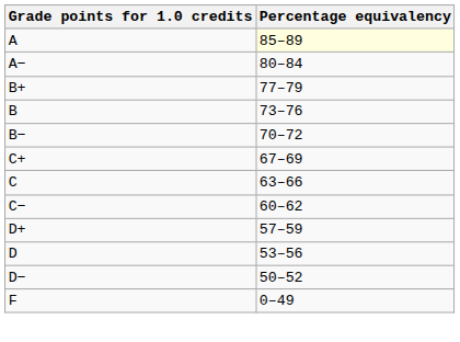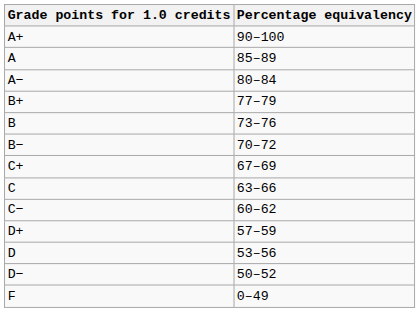 <table class="wikitable">
 <tr>
 <th>Grade points for 1.0 credits</th>
 <th>Percentage equivalency</th>
 </tr>
 <tr>
+<td>A+</td>
+<td>90–100</td>
+</tr>
+<tr>
 <td>A</td>
-<td style="background: lightyellow;">85–89</td>
+<td>85–89</td>
 </tr>
 <tr>
 <td>A−</td>
 <td>80–84</td>
 </tr>
 <tr>
 <td>B+</td>
 <td>77–79</td>
 </tr>
 <tr>
 <td>B</td>
 <td>73–76</td>
 </tr>
 <tr>
 <td>B−</td>
 <td>70–72</td>
 </tr>
 <tr>
 <td>C+</td>
 <td>67–69</td>
 </tr>
 <tr>
 <td>C</td>
 <td>63–66</td>
 </tr>
 <tr>
 <td>C−</td>
 <td>60–62</td>
 </tr>
 <tr>
 <td>D+</td>
 <td>57–59</td>
 </tr>
 <tr>
 <td>D</td>
 <td>53–56</td>
 </tr>
 <tr>
 <td>D−</td>
 <td>50–52</td>
 </tr>
 <tr>
 <td>F</td>
 <td>0–49</td>
 </tr>
 </table>
